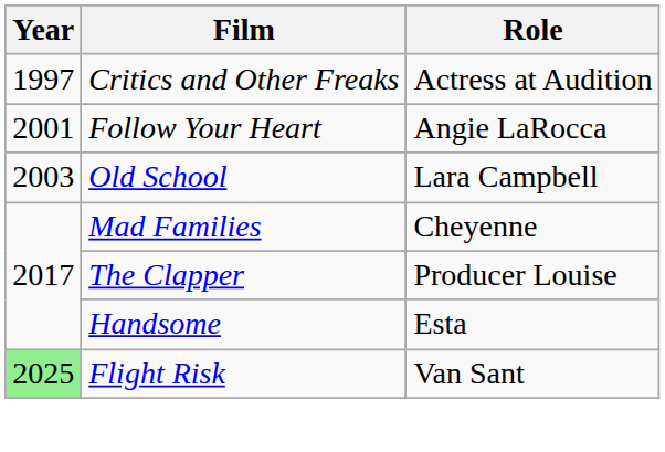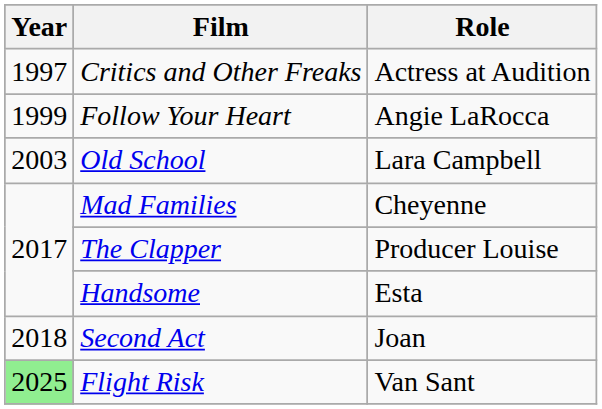 <table class="wikitable sortable">
 <tr>
 <th>Year</th>
 <th>Film</th>
 <th>Role</th>
 </tr>
 <tr>
 <td>1997</td>
 <td><em>Critics and Other Freaks</em></td>
 <td>Actress at Audition</td>
 </tr>
 <tr>
-<td>2001</td>
+<td>1999</td>
 <td><em>Follow Your Heart</em></td>
 <td>Angie LaRocca</td>
 </tr>
 <tr>
 <td>2003</td>
 <td><em><a href='#'>Old School</a></em></td>
 <td>Lara Campbell</td>
 </tr>
 <tr>
 <td rowspan=3>2017</td>
 <td><em><a href='#'>Mad Families</a></em></td>
 <td>Cheyenne</td>
 </tr>
 <tr>
 <td><em><a href='#'>The Clapper</a></em></td>
 <td>Producer Louise</td>
 </tr>
 <tr>
 <td><em><a href='#'>Handsome</a></em></td>
 <td>Esta</td>
 </tr>
 <tr>
+<td>2018</td>
+<td><em><a href='#'>Second Act</a></em></td>
+<td>Joan</td>
+</tr>
+<tr>
 <td style="background: lightgreen;">2025</td>
 <td><em><a href='#'>Flight Risk</a></em></td>
 <td>Van Sant</td>
 </tr>
 </table>
